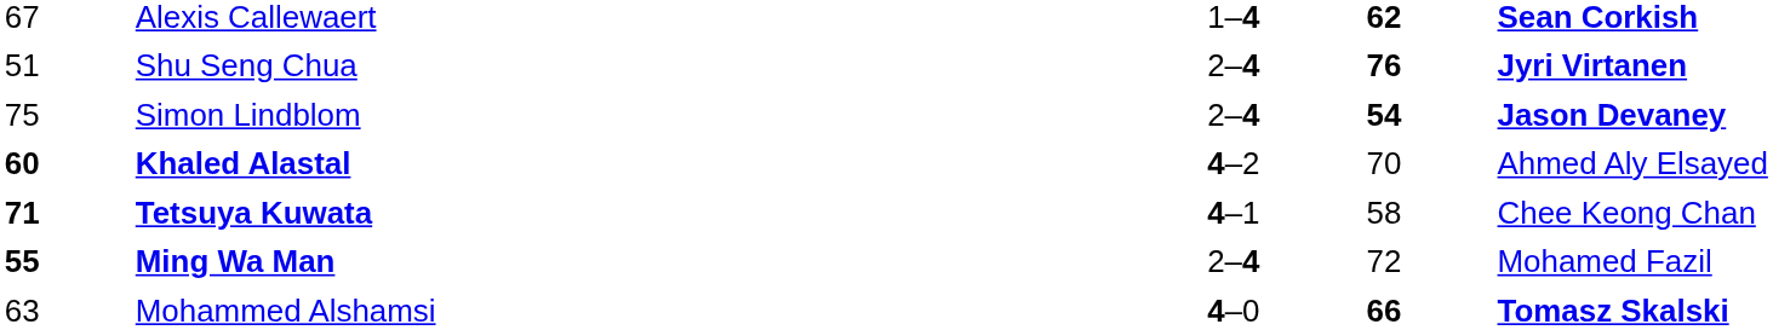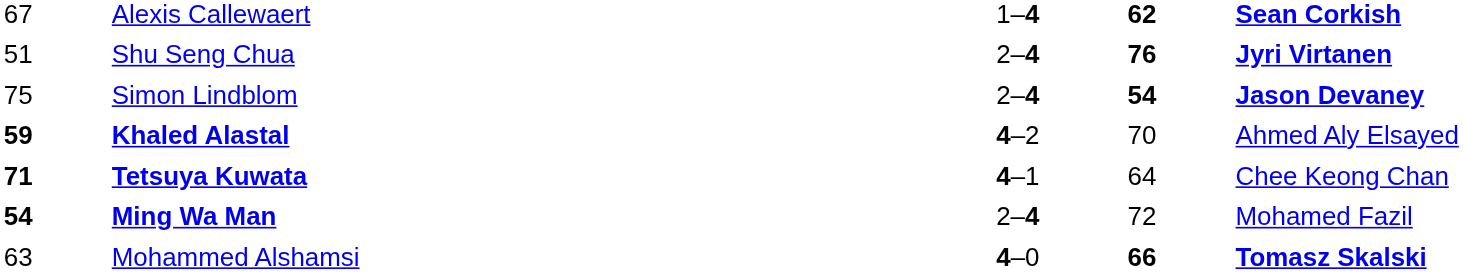 <table width="100%" cellspacing="5">
 <tr>
 <th width=5%></th>
 <th width=40%></th>
 <th width=10%></th>
 <th width=5%></th>
 <th width=40%></th>
 </tr>
 <tr>
 <td>67</td>
 <td> <a href='#'>Alexis Callewaert</a></td>
 <td align="center">1–<strong>4</strong></td>
 <td><strong>62</strong></td>
 <td> <strong><a href='#'>Sean Corkish</a></strong></td>
 </tr>
 <tr>
 <td>51</td>
 <td> <a href='#'>Shu Seng Chua</a></td>
 <td align="center">2–<strong>4</strong></td>
 <td><strong>76</strong></td>
 <td> <strong><a href='#'>Jyri Virtanen</a></strong></td>
 </tr>
 <tr>
 <td>75</td>
 <td> <a href='#'>Simon Lindblom</a></td>
 <td align="center">2–<strong>4</strong></td>
 <td><strong>54</strong></td>
 <td> <strong><a href='#'>Jason Devaney</a></strong></td>
 </tr>
 <tr>
-<td><strong>60</strong></td>
+<td><strong>59</strong></td>
 <td> <strong><a href='#'>Khaled Alastal</a></strong></td>
 <td align="center"><strong>4</strong>–2</td>
 <td>70</td>
 <td> <a href='#'>Ahmed Aly Elsayed</a></td>
 </tr>
 <tr>
 <td><strong>71</strong></td>
 <td> <strong><a href='#'>Tetsuya Kuwata</a></strong></td>
 <td align="center"><strong>4</strong>–1</td>
-<td>58</td>
+<td>64</td>
 <td> <a href='#'>Chee Keong Chan</a></td>
 </tr>
 <tr>
-<td><strong>55</strong></td>
+<td><strong>54</strong></td>
 <td> <strong><a href='#'>Ming Wa Man</a></strong></td>
 <td align="center">2–<strong>4</strong></td>
 <td>72</td>
 <td> <a href='#'>Mohamed Fazil</a></td>
 </tr>
 <tr>
 <td>63</td>
 <td> <a href='#'>Mohammed Alshamsi</a></td>
 <td align="center"><strong>4</strong>–0</td>
 <td><strong>66</strong></td>
 <td> <strong><a href='#'>Tomasz Skalski</a></strong></td>
 </tr>
 </table>
